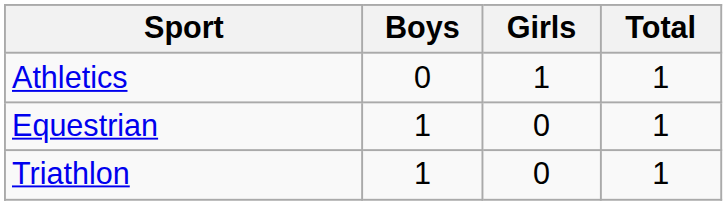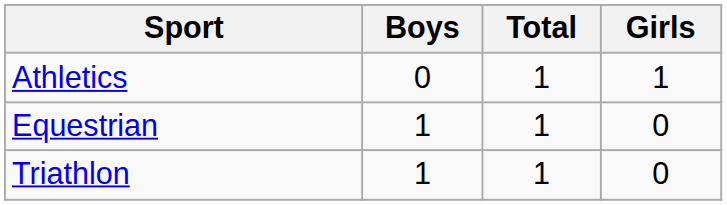 <table class="wikitable sortable" style="text-align:center;">
 <tr>
 <th width=180>Sport</th>
 <th width=55>Boys</th>
+<th width=55>Total</th>
 <th width=55>Girls</th>
-<th width=55>Total</th>
 </tr>
 <tr>
 <td align=left><a href='#'>Athletics</a></td>
 <td>0</td>
 <td>1</td>
 <td>1</td>
 </tr>
 <tr>
 <td align=left><a href='#'>Equestrian</a></td>
 <td>1</td>
+<td>1</td>
 <td>0</td>
-<td>1</td>
 </tr>
 <tr>
 <td align=left><a href='#'>Triathlon</a></td>
 <td>1</td>
+<td>1</td>
 <td>0</td>
-<td>1</td>
 </tr>
 </table>
